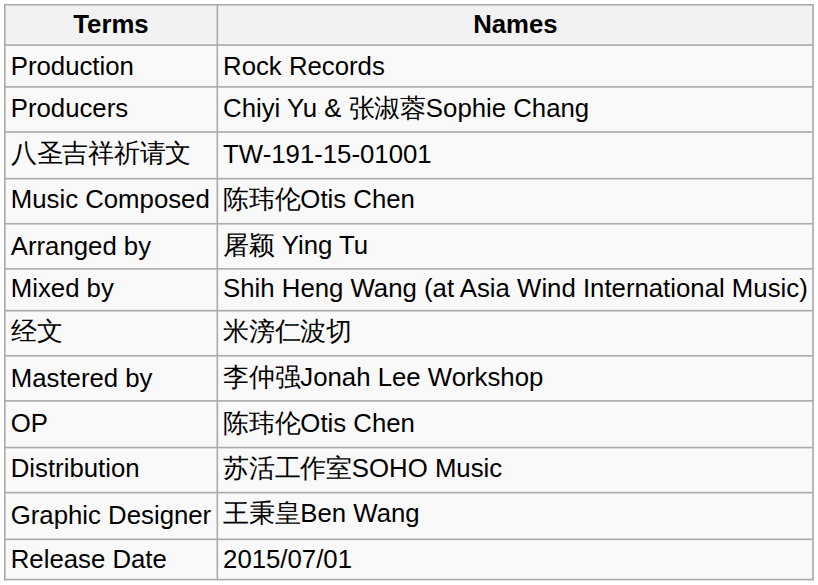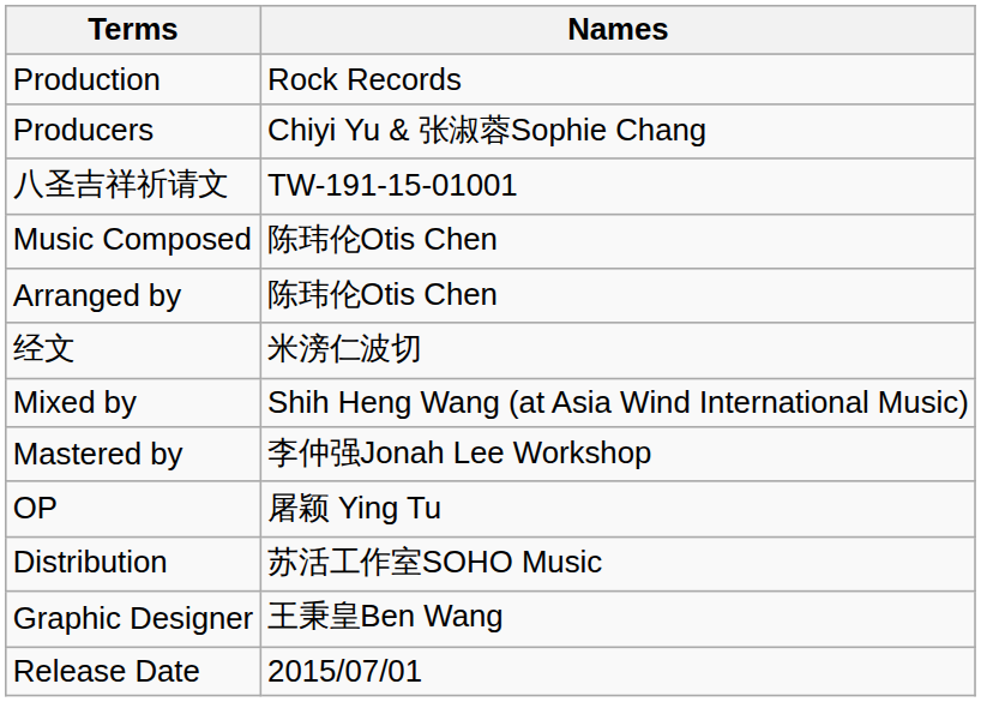 <table class="wikitable">
 <tr>
 <th>Terms</th>
 <th>Names</th>
 </tr>
 <tr>
 <td>Production</td>
 <td>Rock Records</td>
 </tr>
 <tr>
 <td>Producers</td>
 <td>Chiyi Yu & 张淑蓉Sophie Chang</td>
 </tr>
 <tr>
 <td>八圣吉祥祈请文</td>
 <td>TW-191-15-01001</td>
 </tr>
 <tr>
 <td>Music Composed</td>
 <td>陈玮伦Otis Chen</td>
 </tr>
 <tr>
 <td>Arranged by</td>
-<td>屠颖 Ying Tu</td>
+<td>陈玮伦Otis Chen</td>
+</tr>
+<tr>
+<td>经文</td>
+<td>米滂仁波切</td>
 </tr>
 <tr>
 <td>Mixed by</td>
 <td>Shih Heng Wang (at Asia Wind International Music)</td>
-</tr>
-<tr>
-<td>经文</td>
-<td>米滂仁波切</td>
 </tr>
 <tr>
 <td>Mastered by</td>
 <td>李仲强Jonah Lee Workshop</td>
 </tr>
 <tr>
 <td>OP</td>
-<td>陈玮伦Otis Chen</td>
+<td>屠颖 Ying Tu</td>
 </tr>
 <tr>
 <td>Distribution</td>
 <td>苏活工作室SOHO Music</td>
 </tr>
 <tr>
 <td>Graphic Designer</td>
 <td>王秉皇Ben Wang</td>
 </tr>
 <tr>
 <td>Release Date</td>
 <td>2015/07/01</td>
 </tr>
 </table>
